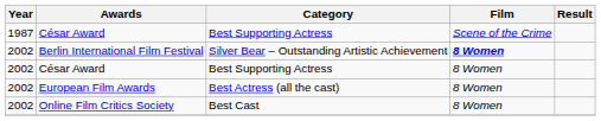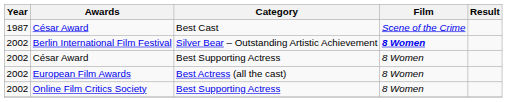 <table class="wikitable sortable">
 <tr>
 <th>Year</th>
 <th>Awards</th>
 <th>Category</th>
 <th>Film</th>
 <th>Result</th>
 </tr>
 <tr>
 <td>1987</td>
 <td><a href='#'>César Award</a></td>
-<td><a href='#'>Best Supporting Actress</a></td>
+<td>Best Cast</td>
 <td><em><a href='#'>Scene of the Crime</a></em></td>
 <td></td>
 </tr>
 <tr>
 <td>2002</td>
 <td><a href='#'>Berlin International Film Festival</a></td>
 <td><a href='#'>Silver Bear</a> – Outstanding Artistic Achievement</td>
 <td><strong><em><a href='#'>8 Women</a></em></strong></td>
 <td></td>
 </tr>
 <tr>
 <td>2002</td>
 <td>César Award</td>
 <td>Best Supporting Actress</td>
 <td><em>8 Women</em></td>
 <td></td>
 </tr>
 <tr>
 <td>2002</td>
 <td><a href='#'>European Film Awards</a></td>
 <td><a href='#'>Best Actress</a> (all the cast)</td>
 <td><em>8 Women</em></td>
 <td></td>
 </tr>
 <tr>
 <td>2002</td>
 <td><a href='#'>Online Film Critics Society</a></td>
-<td>Best Cast</td>
+<td><a href='#'>Best Supporting Actress</a></td>
 <td><em>8 Women</em></td>
 <td></td>
 </tr>
 <tr>
 </tr>
 </table>
